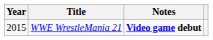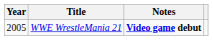 <table class="wikitable">
 <tr>
 <th>Year</th>
 <th>Title</th>
 <th>Notes</th>
 <th></th>
 </tr>
 <tr>
-<td>2015</td>
+<td>2005</td>
 <td><em><a href='#'>WWE WrestleMania 21</a></em></td>
 <td><strong><a href='#'>Video game</a> debut</strong></td>
 <td></td>
 </tr>
 </table>
